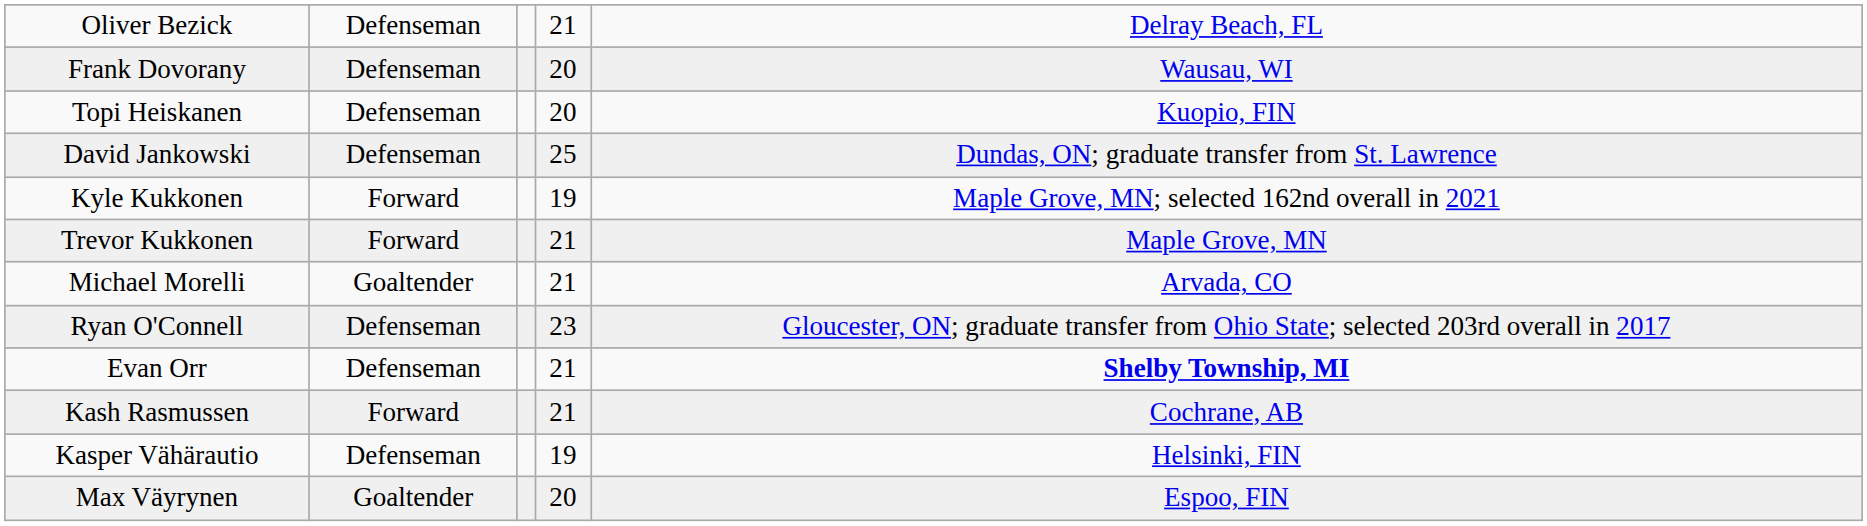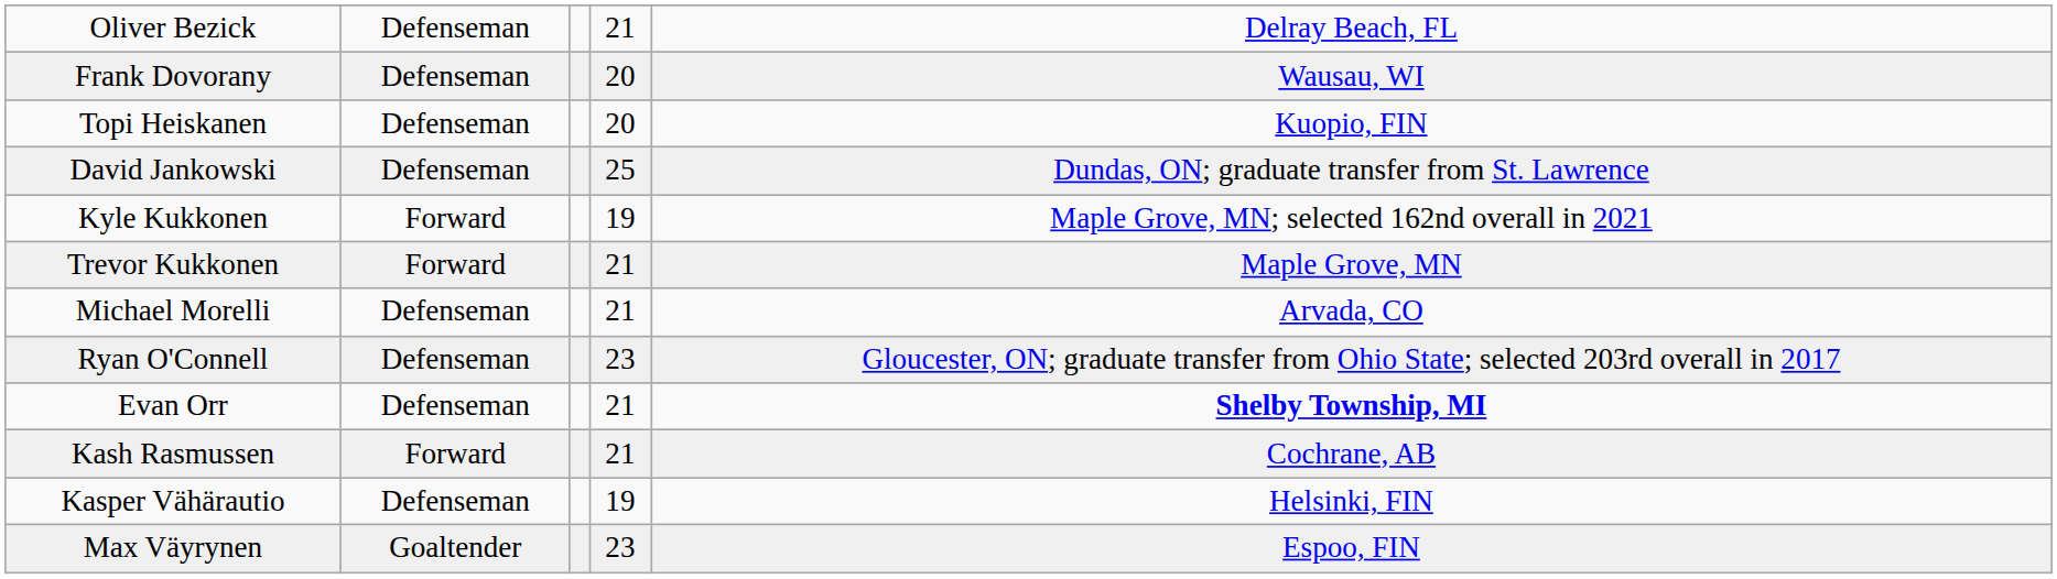 <table class="wikitable" width=1100>
 <tr align="center" bgcolor="">
 <td>Oliver Bezick</td>
 <td>Defenseman</td>
 <td></td>
 <td>21</td>
 <td><a href='#'>Delray Beach, FL</a></td>
 </tr>
 <tr align="center" bgcolor="f0f0f0">
 <td>Frank Dovorany</td>
 <td>Defenseman</td>
 <td></td>
 <td>20</td>
 <td><a href='#'>Wausau, WI</a></td>
 </tr>
 <tr align="center" bgcolor="">
 <td>Topi Heiskanen</td>
 <td>Defenseman</td>
 <td></td>
 <td>20</td>
 <td><a href='#'>Kuopio, FIN</a></td>
 </tr>
 <tr align="center" bgcolor="f0f0f0">
 <td>David Jankowski</td>
 <td>Defenseman</td>
 <td></td>
 <td>25</td>
 <td><a href='#'>Dundas, ON</a>; graduate transfer from <a href='#'>St. Lawrence</a></td>
 </tr>
 <tr align="center" bgcolor="">
 <td>Kyle Kukkonen</td>
 <td>Forward</td>
 <td></td>
 <td>19</td>
 <td><a href='#'>Maple Grove, MN</a>; selected 162nd overall in <a href='#'>2021</a></td>
 </tr>
 <tr align="center" bgcolor="f0f0f0">
 <td>Trevor Kukkonen</td>
 <td>Forward</td>
 <td></td>
 <td>21</td>
 <td><a href='#'>Maple Grove, MN</a></td>
 </tr>
 <tr align="center" bgcolor="">
 <td>Michael Morelli</td>
-<td>Goaltender</td>
+<td>Defenseman</td>
 <td></td>
 <td>21</td>
 <td><a href='#'>Arvada, CO</a></td>
 </tr>
 <tr align="center" bgcolor="f0f0f0">
 <td>Ryan O'Connell</td>
 <td>Defenseman</td>
 <td></td>
 <td>23</td>
 <td><a href='#'>Gloucester, ON</a>; graduate transfer from <a href='#'>Ohio State</a>; selected 203rd overall in <a href='#'>2017</a></td>
 </tr>
 <tr align="center" bgcolor="">
 <td>Evan Orr</td>
 <td>Defenseman</td>
 <td></td>
 <td>21</td>
 <td><strong><a href='#'>Shelby Township, MI</a></strong></td>
 </tr>
 <tr align="center" bgcolor="f0f0f0">
 <td>Kash Rasmussen</td>
 <td>Forward</td>
 <td></td>
 <td>21</td>
 <td><a href='#'>Cochrane, AB</a></td>
 </tr>
 <tr align="center" bgcolor="">
 <td>Kasper Vähärautio</td>
 <td>Defenseman</td>
 <td></td>
 <td>19</td>
 <td><a href='#'>Helsinki, FIN</a></td>
 </tr>
 <tr align="center" bgcolor="f0f0f0">
 <td>Max Väyrynen</td>
 <td>Goaltender</td>
 <td></td>
-<td>20</td>
+<td>23</td>
 <td><a href='#'>Espoo, FIN</a></td>
 </tr>
 </table>
